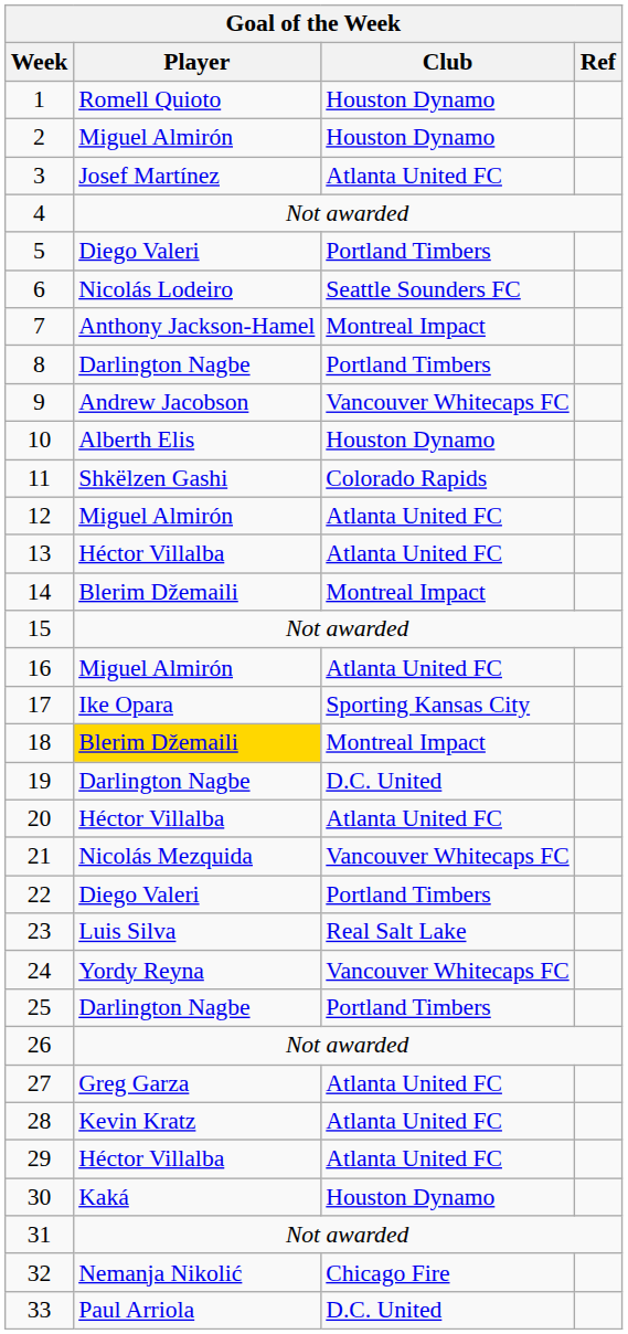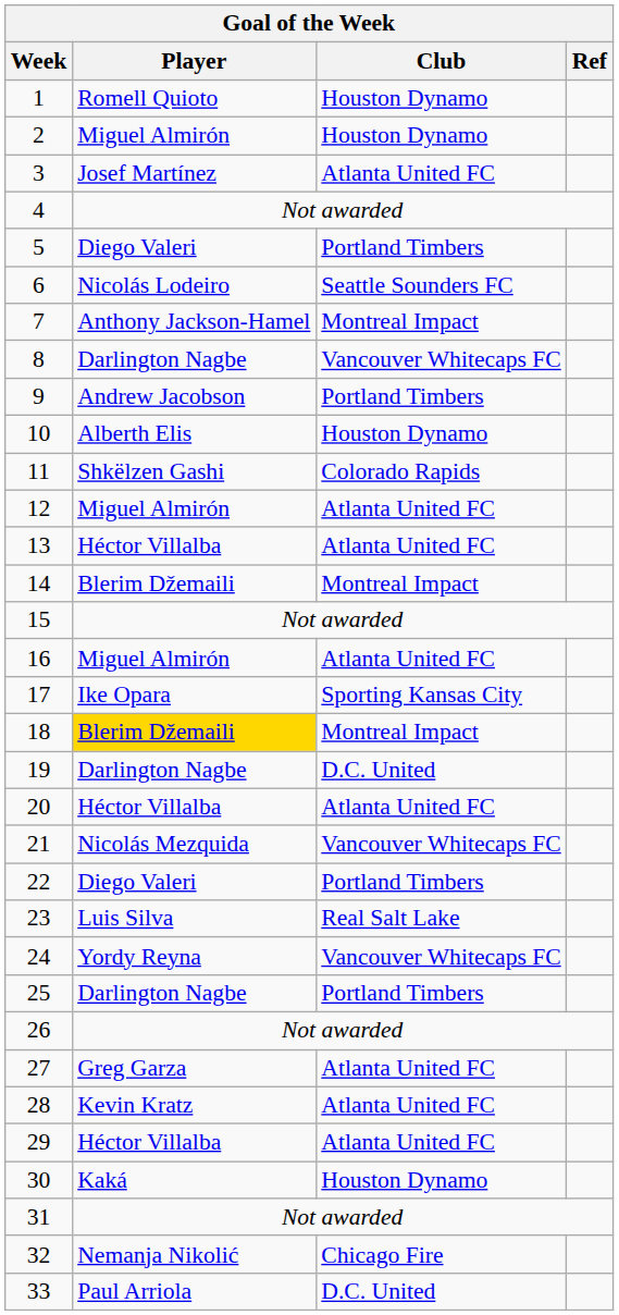 <table class="wikitable collapsible collapsed">
 <tr>
 <th colspan="4">Goal of the Week</th>
 </tr>
 <tr>
 <th>Week</th>
 <th>Player</th>
 <th>Club</th>
 <th>Ref</th>
 </tr>
 <tr>
 <td style="text-align: center;">1</td>
 <td> <a href='#'>Romell Quioto</a></td>
 <td><a href='#'>Houston Dynamo</a></td>
 <td style="text-align: center;"></td>
 </tr>
 <tr>
 <td style="text-align: center;">2</td>
 <td> <a href='#'>Miguel Almirón</a></td>
 <td><a href='#'>Houston Dynamo</a></td>
 <td style="text-align: center;"></td>
 </tr>
 <tr>
 <td style="text-align: center;">3</td>
 <td> <a href='#'>Josef Martínez</a></td>
 <td><a href='#'>Atlanta United FC</a></td>
 <td style="text-align: center;"></td>
 </tr>
 <tr>
 <td style="text-align: center;">4</td>
 <td colspan=3 style="text-align: center;"><em>Not awarded</em></td>
 </tr>
 <tr>
 <td style="text-align: center;">5</td>
 <td> <a href='#'>Diego Valeri</a></td>
 <td><a href='#'>Portland Timbers</a></td>
 <td style="text-align: center;"></td>
 </tr>
 <tr>
 <td style="text-align: center;">6</td>
 <td> <a href='#'>Nicolás Lodeiro</a></td>
 <td><a href='#'>Seattle Sounders FC</a></td>
 <td style="text-align: center;"></td>
 </tr>
 <tr>
 <td style="text-align: center;">7</td>
 <td> <a href='#'>Anthony Jackson-Hamel</a></td>
 <td><a href='#'>Montreal Impact</a></td>
 <td style="text-align: center;"></td>
 </tr>
 <tr>
 <td style="text-align: center;">8</td>
 <td> <a href='#'>Darlington Nagbe</a></td>
-<td><a href='#'>Portland Timbers</a></td>
+<td><a href='#'>Vancouver Whitecaps FC</a></td>
 <td style="text-align: center;"></td>
 </tr>
 <tr>
 <td style="text-align: center;">9</td>
 <td> <a href='#'>Andrew Jacobson</a></td>
-<td><a href='#'>Vancouver Whitecaps FC</a></td>
+<td><a href='#'>Portland Timbers</a></td>
 <td style="text-align: center;"></td>
 </tr>
 <tr>
 <td style="text-align: center;">10</td>
 <td> <a href='#'>Alberth Elis</a></td>
 <td><a href='#'>Houston Dynamo</a></td>
 <td style="text-align: center;"></td>
 </tr>
 <tr>
 <td style="text-align: center;">11</td>
 <td> <a href='#'>Shkëlzen Gashi</a></td>
 <td><a href='#'>Colorado Rapids</a></td>
 <td style="text-align: center;"></td>
 </tr>
 <tr>
 <td style="text-align: center;">12</td>
 <td> <a href='#'>Miguel Almirón</a></td>
 <td><a href='#'>Atlanta United FC</a></td>
 <td style="text-align: center;"></td>
 </tr>
 <tr>
 <td style="text-align: center;">13</td>
 <td> <a href='#'>Héctor Villalba</a></td>
 <td><a href='#'>Atlanta United FC</a></td>
 <td style="text-align: center;"></td>
 </tr>
 <tr>
 <td style="text-align: center;">14</td>
 <td> <a href='#'>Blerim Džemaili</a></td>
 <td><a href='#'>Montreal Impact</a></td>
 <td style="text-align: center;"></td>
 </tr>
 <tr>
 <td style="text-align: center;">15</td>
 <td colspan=3 style="text-align: center;"><em>Not awarded</em></td>
 </tr>
 <tr>
 <td style="text-align: center;">16</td>
 <td> <a href='#'>Miguel Almirón</a></td>
 <td><a href='#'>Atlanta United FC</a></td>
 <td style="text-align: center;"></td>
 </tr>
 <tr>
 <td style="text-align: center;">17</td>
 <td> <a href='#'>Ike Opara</a></td>
 <td><a href='#'>Sporting Kansas City</a></td>
 <td style="text-align: center;"></td>
 </tr>
 <tr>
 <td style="text-align: center;">18</td>
 <td style="background: gold;"> <a href='#'>Blerim Džemaili</a></td>
 <td><a href='#'>Montreal Impact</a></td>
 <td style="text-align: center;"></td>
 </tr>
 <tr>
 <td style="text-align: center;">19</td>
 <td> <a href='#'>Darlington Nagbe</a></td>
 <td><a href='#'>D.C. United</a></td>
 <td style="text-align: center;"></td>
 </tr>
 <tr>
 <td style="text-align: center;">20</td>
 <td> <a href='#'>Héctor Villalba</a></td>
 <td><a href='#'>Atlanta United FC</a></td>
 <td style="text-align: center;"></td>
 </tr>
 <tr>
 <td style="text-align: center;">21</td>
 <td> <a href='#'>Nicolás Mezquida</a></td>
 <td><a href='#'>Vancouver Whitecaps FC</a></td>
 <td style="text-align: center;"></td>
 </tr>
 <tr>
 <td style="text-align: center;">22</td>
 <td> <a href='#'>Diego Valeri</a></td>
 <td><a href='#'>Portland Timbers</a></td>
 <td style="text-align: center;"></td>
 </tr>
 <tr>
 <td style="text-align: center;">23</td>
 <td> <a href='#'>Luis Silva</a></td>
 <td><a href='#'>Real Salt Lake</a></td>
 <td style="text-align: center;"></td>
 </tr>
 <tr>
 <td style="text-align: center;">24</td>
 <td> <a href='#'>Yordy Reyna</a></td>
 <td><a href='#'>Vancouver Whitecaps FC</a></td>
 <td style="text-align: center;"></td>
 </tr>
 <tr>
 <td style="text-align: center;">25</td>
 <td> <a href='#'>Darlington Nagbe</a></td>
 <td><a href='#'>Portland Timbers</a></td>
 <td style="text-align: center;"></td>
 </tr>
 <tr>
 <td style="text-align: center;">26</td>
 <td colspan=3 style="text-align: center;"><em>Not awarded</em></td>
 </tr>
 <tr>
 <td style="text-align: center;">27</td>
 <td> <a href='#'>Greg Garza</a></td>
 <td><a href='#'>Atlanta United FC</a></td>
 <td style="text-align: center;"></td>
 </tr>
 <tr>
 <td style="text-align: center;">28</td>
 <td> <a href='#'>Kevin Kratz</a></td>
 <td><a href='#'>Atlanta United FC</a></td>
 <td style="text-align: center;"></td>
 </tr>
 <tr>
 <td style="text-align: center;">29</td>
 <td> <a href='#'>Héctor Villalba</a></td>
 <td><a href='#'>Atlanta United FC</a></td>
 <td style="text-align: center;"></td>
 </tr>
 <tr>
 <td style="text-align: center;">30</td>
 <td> <a href='#'>Kaká</a></td>
 <td><a href='#'>Houston Dynamo</a></td>
 <td style="text-align: center;"></td>
 </tr>
 <tr>
 <td style="text-align: center;">31</td>
 <td colspan=3 style="text-align: center;"><em>Not awarded</em></td>
 </tr>
 <tr>
 <td style="text-align: center;">32</td>
 <td> <a href='#'>Nemanja Nikolić</a></td>
 <td><a href='#'>Chicago Fire</a></td>
 <td style="text-align: center;"></td>
 </tr>
 <tr>
 <td style="text-align: center;">33</td>
 <td> <a href='#'>Paul Arriola</a></td>
 <td><a href='#'>D.C. United</a></td>
 <td style="text-align: center;"></td>
 </tr>
 </table>
